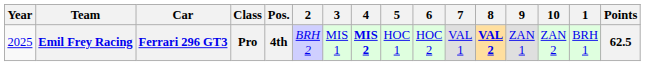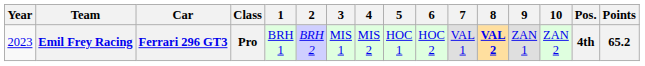 <table class="wikitable" border="1" style="text-align:center; font-size:85%;">
 <tr>
 <th>Year</th>
 <th>Team</th>
 <th>Car</th>
 <th>Class</th>
-<th>Pos.</th>
+<th>1</th>
 <th>2</th>
 <th>3</th>
 <th>4</th>
 <th>5</th>
 <th>6</th>
 <th>7</th>
 <th>8</th>
 <th>9</th>
 <th>10</th>
-<th>1</th>
+<th>Pos.</th>
 <th>Points</th>
 </tr>
 <tr>
-<td><a href='#'>2025</a></td>
+<td><a href='#'>2023</a></td>
 <th nowrap><a href='#'>Emil Frey Racing</a></th>
 <th nowrap><a href='#'>Ferrari 296 GT3</a></th>
 <th>Pro</th>
-<th>4th</th>
+<td style="background:#DFFFDF;"><a href='#'>BRH<br>1</a><br></td>
 <td style="background:#CFCFFF;"><em><a href='#'>BRH<br>2</a></em><br></td>
 <td style="background:#DFFFDF;"><a href='#'>MIS<br>1</a><br></td>
-<td style="background:#DFFFDF;"><strong><a href='#'>MIS<br>2</a><br></strong></td>
+<td style="background:#DFFFDF;"><a href='#'>MIS<br>2</a><br></td>
 <td style="background:#DFFFDF;"><a href='#'>HOC<br>1</a><br></td>
 <td style="background:#DFFFDF;"><a href='#'>HOC<br>2</a><br></td>
 <td style="background:#DFDFDF;"><a href='#'>VAL<br>1</a><br></td>
 <td style="background:#FFDF9F;"><strong><a href='#'>VAL<br>2</a><br></strong></td>
 <td style="background:#DFDFDF;"><a href='#'>ZAN<br>1</a><br></td>
 <td style="background:#DFFFDF;"><a href='#'>ZAN<br>2</a><br></td>
-<td style="background:#DFFFDF;"><a href='#'>BRH<br>1</a><br></td>
-<th>62.5</th>
+<th>4th</th>
+<th>65.2</th>
 </tr>
 </table>
